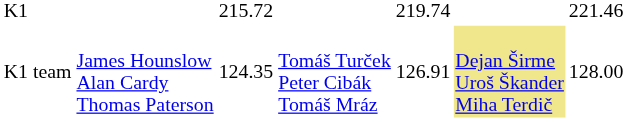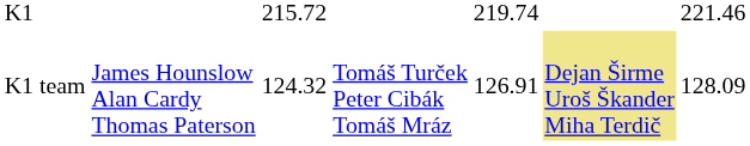 <table>
 <tr>
 <td>K1</td>
 <td></td>
 <td>215.72</td>
 <td></td>
 <td>219.74</td>
 <td></td>
 <td>221.46</td>
 </tr>
 <tr>
 <td>K1 team</td>
 <td><br><a href='#'>James Hounslow</a><br><a href='#'>Alan Cardy</a><br><a href='#'>Thomas Paterson</a></td>
-<td>124.35</td>
+<td>124.32</td>
 <td><br><a href='#'>Tomáš Turček</a><br><a href='#'>Peter Cibák</a><br><a href='#'>Tomáš Mráz</a></td>
 <td>126.91</td>
 <td style="background: khaki;"><br><a href='#'>Dejan Širme</a><br><a href='#'>Uroš Škander</a><br><a href='#'>Miha Terdič</a></td>
-<td>128.00</td>
+<td>128.09</td>
 </tr>
 </table>
